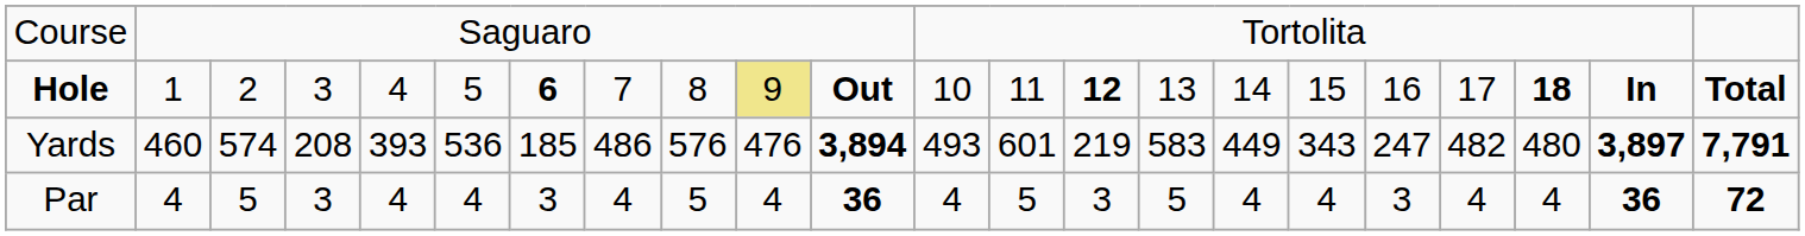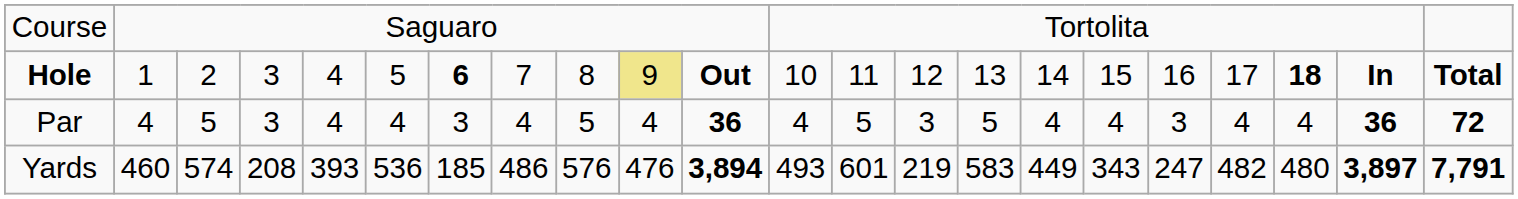 <table class="wikitable" style="text-align:center">
 <tr>
 <td>Course</td>
 <td colspan=10>Saguaro</td>
 <td colspan=10>Tortolita</td>
 <td></td>
 </tr>
 <tr>
 <td><strong>Hole</strong></td>
 <td>1</td>
 <td>2</td>
 <td>3</td>
 <td>4</td>
 <td>5</td>
 <td><strong>6</strong></td>
 <td>7</td>
 <td>8</td>
 <td style="background: khaki;">9</td>
 <td><strong>Out</strong></td>
 <td>10</td>
 <td>11</td>
-<td><strong>12</strong></td>
+<td>12</td>
 <td>13</td>
 <td>14</td>
 <td>15</td>
 <td>16</td>
 <td>17</td>
 <td><strong>18</strong></td>
 <td><strong>In</strong></td>
 <td><strong>Total</strong> </td>
+</tr>
+<tr>
+<td>Par</td>
+<td>4</td>
+<td>5</td>
+<td>3</td>
+<td>4</td>
+<td>4</td>
+<td>3</td>
+<td>4</td>
+<td>5</td>
+<td>4</td>
+<td><strong>36</strong></td>
+<td>4</td>
+<td>5</td>
+<td>3</td>
+<td>5</td>
+<td>4</td>
+<td>4</td>
+<td>3</td>
+<td>4</td>
+<td>4</td>
+<td><strong>36</strong></td>
+<td><strong>72</strong></td>
 </tr>
 <tr>
 <td>Yards</td>
 <td>460</td>
 <td>574</td>
 <td>208</td>
 <td>393</td>
 <td>536</td>
 <td>185</td>
 <td>486</td>
 <td>576</td>
 <td>476</td>
 <td><strong>3,894</strong></td>
 <td>493</td>
 <td>601</td>
 <td>219</td>
 <td>583</td>
 <td>449</td>
 <td>343</td>
 <td>247</td>
 <td>482</td>
 <td>480</td>
 <td><strong>3,897</strong></td>
 <td><strong>7,791</strong></td>
 </tr>
-<tr>
-<td>Par</td>
-<td>4</td>
-<td>5</td>
-<td>3</td>
-<td>4</td>
-<td>4</td>
-<td>3</td>
-<td>4</td>
-<td>5</td>
-<td>4</td>
-<td><strong>36</strong></td>
-<td>4</td>
-<td>5</td>
-<td>3</td>
-<td>5</td>
-<td>4</td>
-<td>4</td>
-<td>3</td>
-<td>4</td>
-<td>4</td>
-<td><strong>36</strong></td>
-<td><strong>72</strong></td>
-</tr>
 </table>
